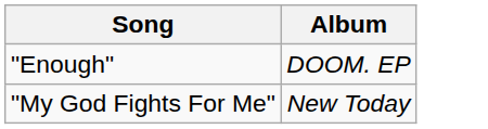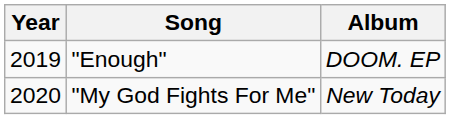 <table class="wikitable" style="text-align:center;">
 <tr>
+<th rowspan="1">Year</th>
 <th rowspan="1">Song</th>
 <th rowspan="1">Album</th>
 </tr>
 <tr>
+<td>2019</td>
 <td align="left">"Enough"<br></td>
 <td><em>DOOM. EP</em></td>
 </tr>
 <tr>
+<td>2020</td>
 <td align="left">"My God Fights For Me"<br></td>
 <td><em>New Today</em></td>
 </tr>
 </table>
